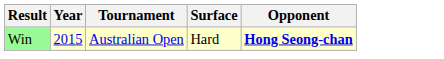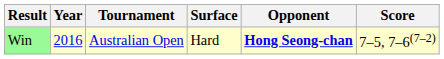 <table class="wikitable">
 <tr>
 <th>Result</th>
 <th>Year</th>
 <th>Tournament</th>
 <th>Surface</th>
 <th>Opponent</th>
+<th class=unsortable>Score</th>
 </tr>
 <tr bgcolor=ffffcc>
 <td bgcolor=98fb98>Win</td>
-<td><a href='#'>2015</a></td>
+<td><a href='#'>2016</a></td>
 <td><a href='#'>Australian Open</a></td>
 <td>Hard</td>
 <td><strong> <a href='#'>Hong Seong-chan</a></strong></td>
+<td>7–5, 7–6<sup>(7–2)</sup></td>
 </tr>
 </table>
